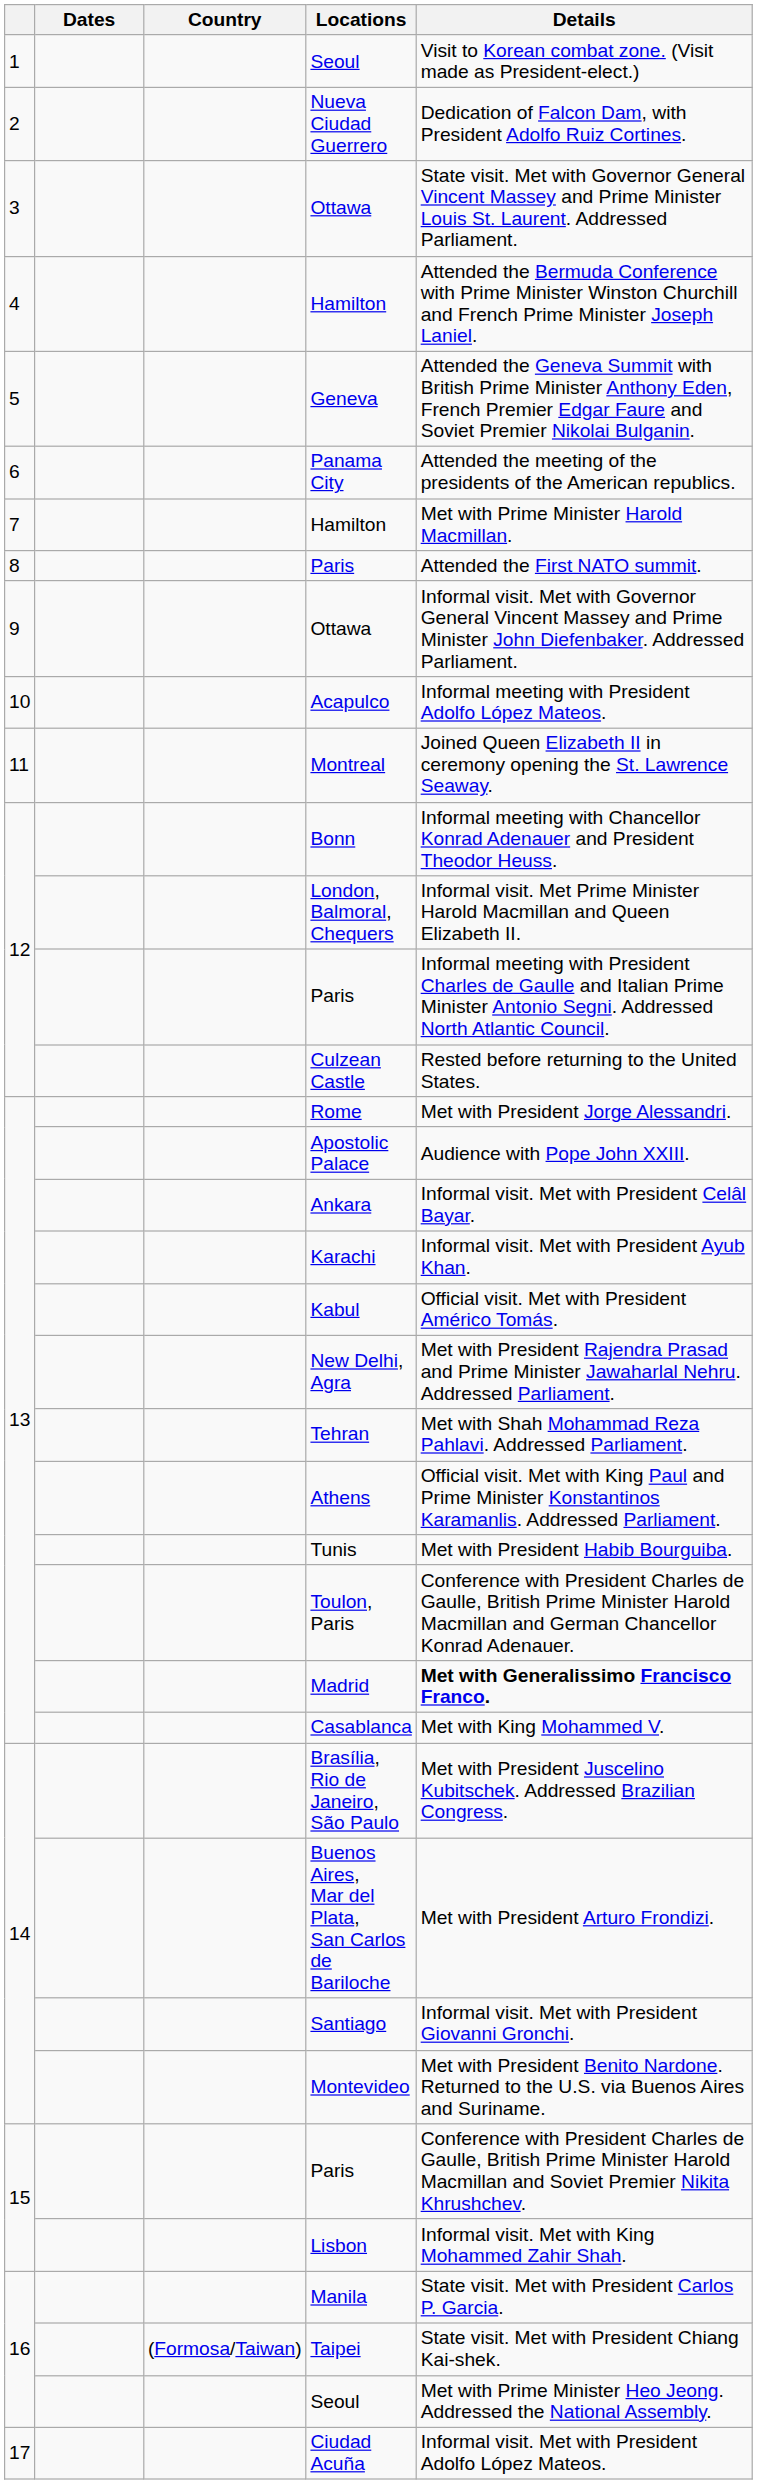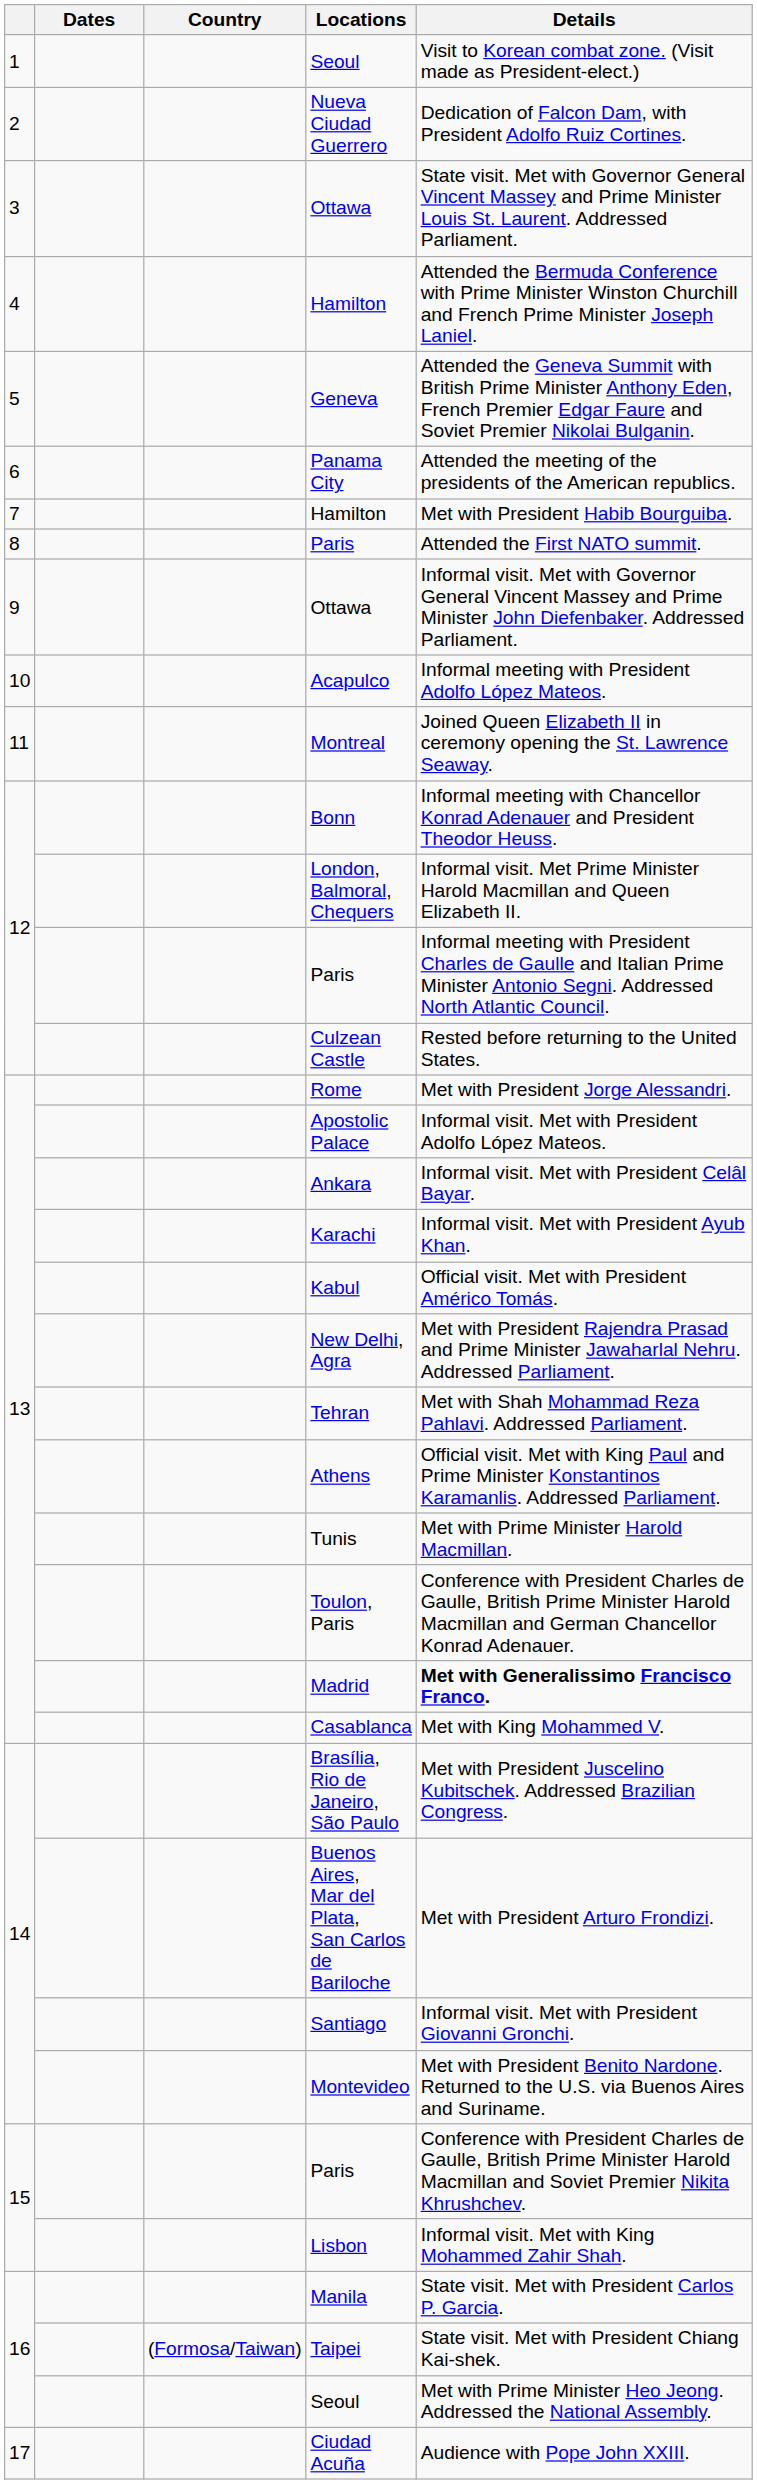 <table class="wikitable sortable" border="1" style="margin: 1em auto 1em auto">
 <tr>
 <th style="width: 3%;"></th>
 <th style="width: 17%;">Dates</th>
 <th style="width: 13%;">Country</th>
 <th style="width: 12%;">Locations</th>
 <th style="width: 55%;">Details</th>
 </tr>
 <tr>
 <td>1</td>
 <td></td>
 <td></td>
 <td><a href='#'>Seoul</a></td>
 <td>Visit to <a href='#'>Korean combat zone.</a> (Visit made as President-elect.)</td>
 </tr>
 <tr>
 <td>2</td>
 <td></td>
 <td></td>
 <td><a href='#'>Nueva Ciudad Guerrero</a></td>
 <td>Dedication of <a href='#'>Falcon Dam</a>, with President <a href='#'>Adolfo Ruiz Cortines</a>.</td>
 </tr>
 <tr>
 <td>3</td>
 <td></td>
 <td></td>
 <td><a href='#'>Ottawa</a></td>
 <td>State visit. Met with Governor General <a href='#'>Vincent Massey</a> and Prime Minister <a href='#'>Louis St. Laurent</a>. Addressed Parliament.</td>
 </tr>
 <tr>
 <td>4</td>
 <td></td>
 <td></td>
 <td><a href='#'>Hamilton</a></td>
 <td>Attended the <a href='#'>Bermuda Conference</a> with Prime Minister Winston Churchill and French Prime Minister <a href='#'>Joseph Laniel</a>.</td>
 </tr>
 <tr>
 <td>5</td>
 <td></td>
 <td></td>
 <td><a href='#'>Geneva</a></td>
 <td>Attended the <a href='#'>Geneva Summit</a> with British Prime Minister <a href='#'>Anthony Eden</a>, French Premier <a href='#'>Edgar Faure</a> and Soviet Premier <a href='#'>Nikolai Bulganin</a>.</td>
 </tr>
 <tr>
 <td>6</td>
 <td></td>
 <td></td>
 <td><a href='#'>Panama City</a></td>
 <td>Attended the meeting of the presidents of the American republics.</td>
 </tr>
 <tr>
 <td>7</td>
 <td></td>
 <td></td>
 <td>Hamilton</td>
-<td>Met with Prime Minister <a href='#'>Harold Macmillan</a>.</td>
+<td>Met with President <a href='#'>Habib Bourguiba</a>.</td>
 </tr>
 <tr>
 <td>8</td>
 <td></td>
 <td></td>
 <td><a href='#'>Paris</a></td>
 <td>Attended the <a href='#'>First NATO summit</a>.</td>
 </tr>
 <tr>
 <td>9</td>
 <td></td>
 <td></td>
 <td>Ottawa</td>
 <td>Informal visit. Met with Governor General Vincent Massey and Prime Minister <a href='#'>John Diefenbaker</a>. Addressed Parliament.</td>
 </tr>
 <tr>
 <td>10</td>
 <td></td>
 <td></td>
 <td><a href='#'>Acapulco</a></td>
 <td>Informal meeting with President <a href='#'>Adolfo López Mateos</a>.</td>
 </tr>
 <tr>
 <td>11</td>
 <td></td>
 <td></td>
 <td><a href='#'>Montreal</a></td>
 <td>Joined Queen <a href='#'>Elizabeth II</a> in ceremony opening the <a href='#'>St. Lawrence Seaway</a>.</td>
 </tr>
 <tr>
 <td rowspan=4>12</td>
 <td></td>
 <td></td>
 <td><a href='#'>Bonn</a></td>
 <td>Informal meeting with Chancellor <a href='#'>Konrad Adenauer</a> and President <a href='#'>Theodor Heuss</a>.</td>
 </tr>
 <tr>
 <td></td>
 <td></td>
 <td><a href='#'>London</a>,<br><a href='#'>Balmoral</a>,<br><a href='#'>Chequers</a></td>
 <td>Informal visit. Met Prime Minister Harold Macmillan and Queen Elizabeth II.</td>
 </tr>
 <tr>
 <td></td>
 <td></td>
 <td>Paris</td>
 <td>Informal meeting with President <a href='#'>Charles de Gaulle</a> and Italian Prime Minister <a href='#'>Antonio Segni</a>. Addressed <a href='#'>North Atlantic Council</a>.</td>
 </tr>
 <tr>
 <td></td>
 <td></td>
 <td><a href='#'>Culzean Castle</a></td>
 <td>Rested before returning to the United States.</td>
 </tr>
 <tr>
 <td rowspan=12>13</td>
 <td></td>
 <td></td>
 <td><a href='#'>Rome</a></td>
 <td>Met with President <a href='#'>Jorge Alessandri</a>.</td>
 </tr>
 <tr>
 <td></td>
 <td></td>
 <td><a href='#'>Apostolic Palace</a></td>
-<td>Audience with <a href='#'>Pope John XXIII</a>.</td>
+<td>Informal visit. Met with President Adolfo López Mateos.</td>
 </tr>
 <tr>
 <td></td>
 <td></td>
 <td><a href='#'>Ankara</a></td>
 <td>Informal visit. Met with President <a href='#'>Celâl Bayar</a>.</td>
 </tr>
 <tr>
 <td></td>
 <td></td>
 <td><a href='#'>Karachi</a></td>
 <td>Informal visit. Met with President <a href='#'>Ayub Khan</a>.</td>
 </tr>
 <tr>
 <td></td>
 <td></td>
 <td><a href='#'>Kabul</a></td>
 <td>Official visit. Met with President <a href='#'>Américo Tomás</a>.</td>
 </tr>
 <tr>
 <td></td>
 <td></td>
 <td><a href='#'>New Delhi</a>,<br> <a href='#'>Agra</a></td>
 <td>Met with President <a href='#'>Rajendra Prasad</a> and Prime Minister <a href='#'>Jawaharlal Nehru</a>. Addressed <a href='#'>Parliament</a>.</td>
 </tr>
 <tr>
 <td></td>
 <td></td>
 <td><a href='#'>Tehran</a></td>
 <td>Met with Shah <a href='#'>Mohammad Reza Pahlavi</a>. Addressed <a href='#'>Parliament</a>.</td>
 </tr>
 <tr>
 <td></td>
 <td></td>
 <td><a href='#'>Athens</a></td>
 <td>Official visit. Met with King <a href='#'>Paul</a> and Prime Minister <a href='#'>Konstantinos Karamanlis</a>. Addressed <a href='#'>Parliament</a>.</td>
 </tr>
 <tr>
 <td></td>
 <td></td>
 <td>Tunis</td>
-<td>Met with President <a href='#'>Habib Bourguiba</a>.</td>
+<td>Met with Prime Minister <a href='#'>Harold Macmillan</a>.</td>
 </tr>
 <tr>
 <td></td>
 <td></td>
 <td><a href='#'>Toulon</a>,<br>Paris</td>
 <td>Conference with President Charles de Gaulle, British Prime Minister Harold Macmillan and German Chancellor Konrad Adenauer.</td>
 </tr>
 <tr>
 <td></td>
 <td></td>
 <td><a href='#'>Madrid</a></td>
 <td><strong>Met with Generalissimo <a href='#'>Francisco Franco</a>.</strong></td>
 </tr>
 <tr>
 <td></td>
 <td></td>
 <td><a href='#'>Casablanca</a></td>
 <td>Met with King <a href='#'>Mohammed V</a>.</td>
 </tr>
 <tr>
 <td rowspan=4>14</td>
 <td></td>
 <td></td>
 <td><a href='#'>Brasília</a>,<br><a href='#'>Rio de Janeiro</a>,<br><a href='#'>São Paulo</a></td>
 <td>Met with President <a href='#'>Juscelino Kubitschek</a>. Addressed <a href='#'>Brazilian Congress</a>.</td>
 </tr>
 <tr>
 <td></td>
 <td></td>
 <td><a href='#'>Buenos Aires</a>,<br><a href='#'>Mar del Plata</a>,<br><a href='#'>San Carlos de Bariloche</a></td>
 <td>Met with President <a href='#'>Arturo Frondizi</a>.</td>
 </tr>
 <tr>
 <td></td>
 <td></td>
 <td><a href='#'>Santiago</a></td>
 <td>Informal visit. Met with President <a href='#'>Giovanni Gronchi</a>.</td>
 </tr>
 <tr>
 <td></td>
 <td></td>
 <td><a href='#'>Montevideo</a></td>
 <td>Met with President <a href='#'>Benito Nardone</a>. Returned to the U.S. via Buenos Aires and Suriname.</td>
 </tr>
 <tr>
 <td rowspan=2>15</td>
 <td></td>
 <td></td>
 <td>Paris</td>
 <td>Conference with President Charles de Gaulle, British Prime Minister Harold Macmillan and Soviet Premier <a href='#'>Nikita Khrushchev</a>.</td>
 </tr>
 <tr>
 <td></td>
 <td></td>
 <td><a href='#'>Lisbon</a></td>
 <td>Informal visit. Met with King <a href='#'>Mohammed Zahir Shah</a>.</td>
 </tr>
 <tr>
 <td rowspan=3>16</td>
 <td></td>
 <td></td>
 <td><a href='#'>Manila</a></td>
 <td>State visit. Met with President <a href='#'>Carlos P. Garcia</a>.</td>
 </tr>
 <tr>
 <td></td>
 <td> (<a href='#'>Formosa</a>/<a href='#'>Taiwan</a>)</td>
 <td><a href='#'>Taipei</a></td>
 <td>State visit. Met with President Chiang Kai-shek.</td>
 </tr>
 <tr>
 <td></td>
 <td></td>
 <td>Seoul</td>
 <td>Met with Prime Minister <a href='#'>Heo Jeong</a>. Addressed the <a href='#'>National Assembly</a>.</td>
 </tr>
 <tr>
 <td>17</td>
 <td></td>
 <td></td>
 <td><a href='#'>Ciudad Acuña</a></td>
-<td>Informal visit. Met with President Adolfo López Mateos.</td>
+<td>Audience with <a href='#'>Pope John XXIII</a>.</td>
 </tr>
 </table>
